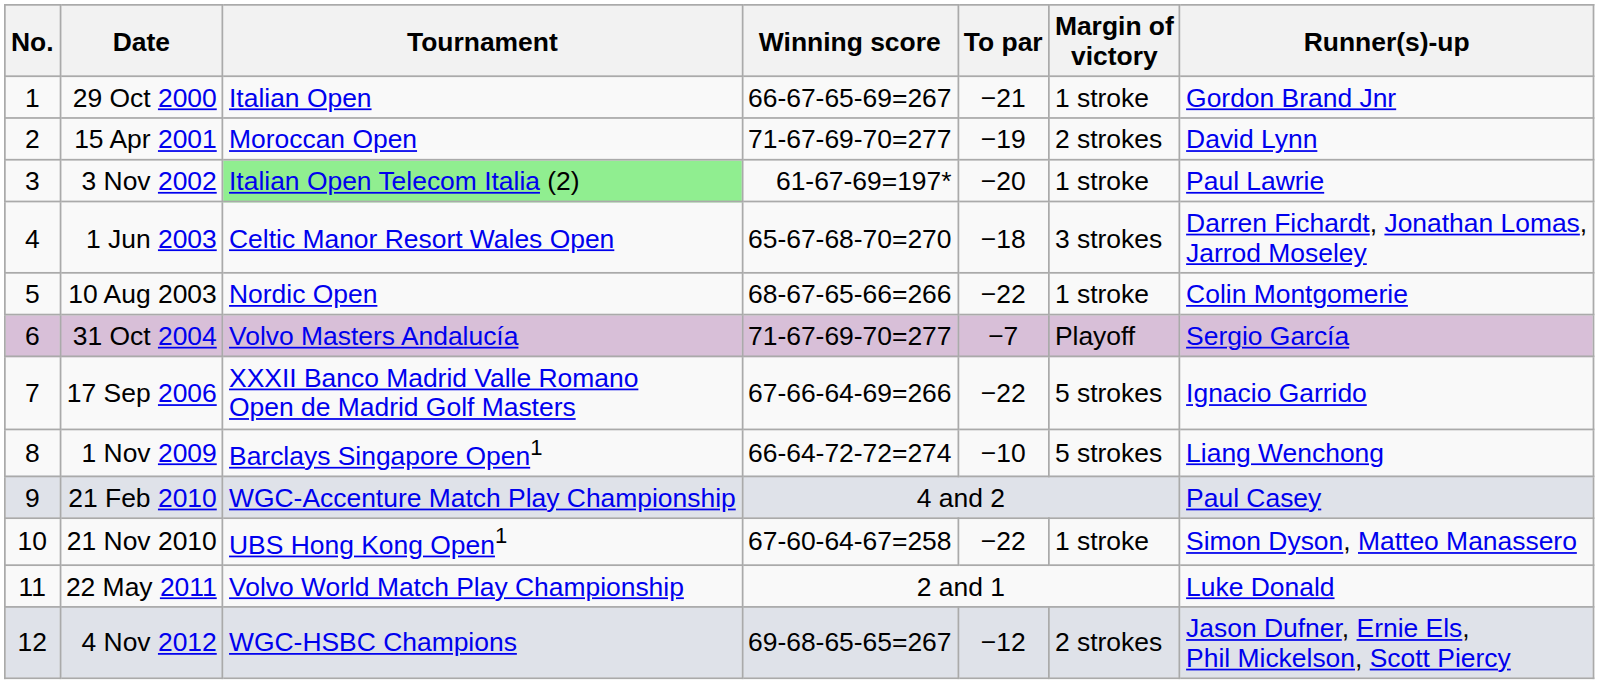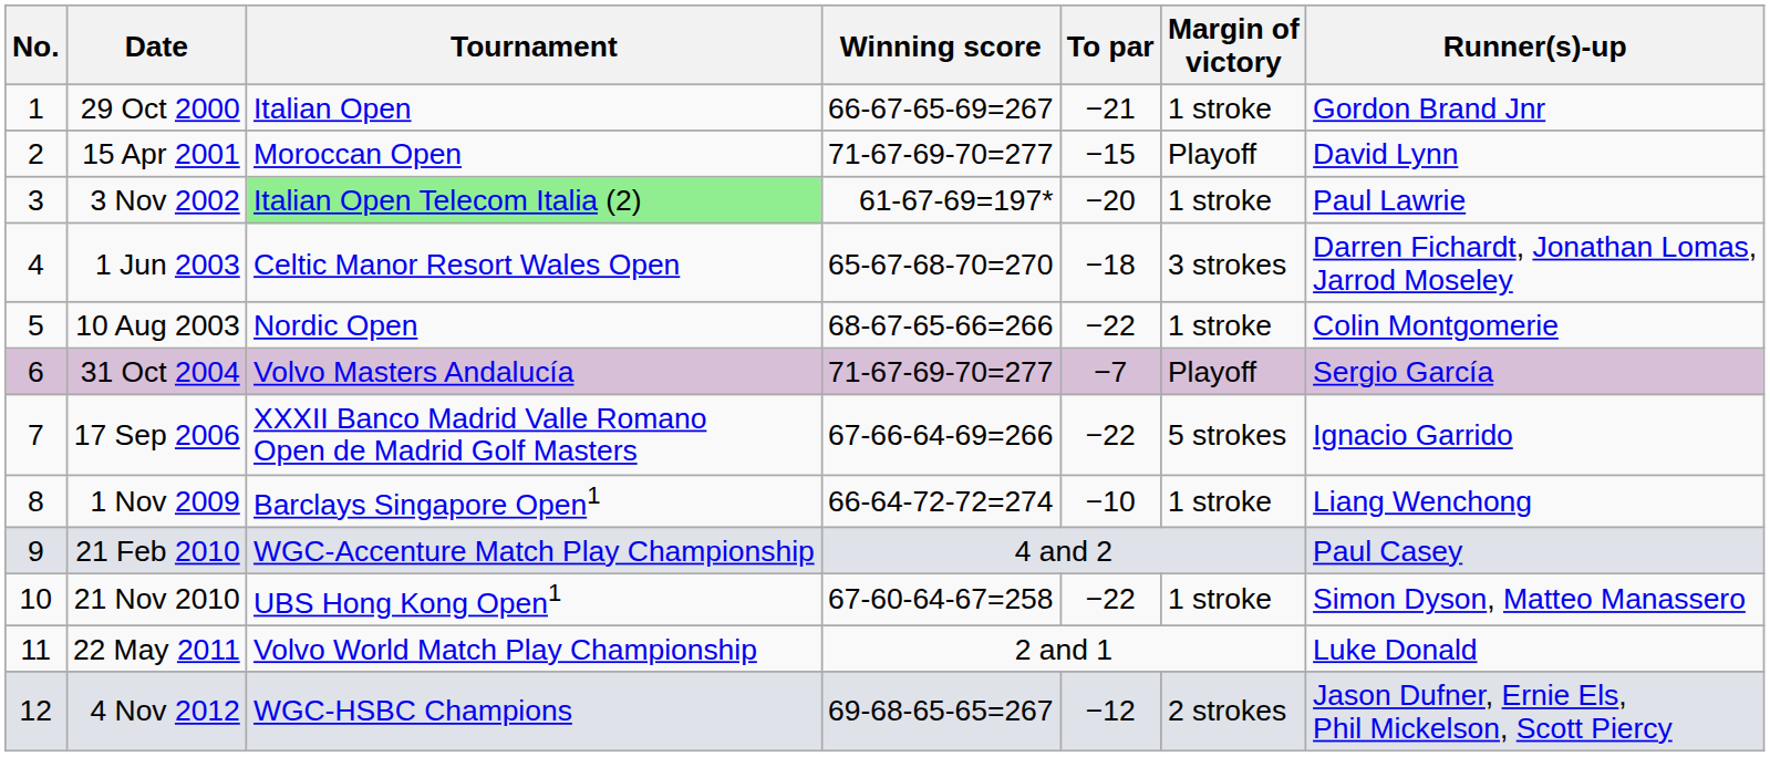 <table class="wikitable" style="font-size:95%;">
 <tr>
 <th>No.</th>
 <th>Date</th>
 <th>Tournament</th>
 <th>Winning score</th>
 <th>To par</th>
 <th>Margin of<br>victory</th>
 <th>Runner(s)-up</th>
 </tr>
 <tr>
 <td align=center>1</td>
 <td align=right>29 Oct <a href='#'>2000</a></td>
 <td><a href='#'>Italian Open</a></td>
 <td align=right>66-67-65-69=267</td>
 <td align=center>−21</td>
 <td>1 stroke</td>
 <td> <a href='#'>Gordon Brand Jnr</a></td>
 </tr>
 <tr>
 <td align=center>2</td>
 <td align=right>15 Apr <a href='#'>2001</a></td>
 <td><a href='#'>Moroccan Open</a></td>
 <td align=right>71-67-69-70=277</td>
-<td align=center>−19</td>
-<td>2 strokes</td>
+<td align=center>−15</td>
+<td>Playoff</td>
 <td> <a href='#'>David Lynn</a></td>
 </tr>
 <tr>
 <td align=center>3</td>
 <td align=right>3 Nov <a href='#'>2002</a></td>
 <td style="background: lightgreen;"><a href='#'>Italian Open Telecom Italia</a> (2)</td>
 <td align=right>61-67-69=197*</td>
 <td align=center>−20</td>
 <td>1 stroke</td>
 <td> <a href='#'>Paul Lawrie</a></td>
 </tr>
 <tr>
 <td align=center>4</td>
 <td align=right>1 Jun <a href='#'>2003</a></td>
 <td><a href='#'>Celtic Manor Resort Wales Open</a></td>
 <td align=right>65-67-68-70=270</td>
 <td align=center>−18</td>
 <td>3 strokes</td>
 <td> <a href='#'>Darren Fichardt</a>,  <a href='#'>Jonathan Lomas</a>,<br> <a href='#'>Jarrod Moseley</a></td>
 </tr>
 <tr>
 <td align=center>5</td>
 <td align=right>10 Aug 2003</td>
 <td><a href='#'>Nordic Open</a></td>
 <td align=right>68-67-65-66=266</td>
 <td align=center>−22</td>
 <td>1 stroke</td>
 <td> <a href='#'>Colin Montgomerie</a></td>
 </tr>
 <tr style="background:thistle">
 <td align=center>6</td>
 <td align=right>31 Oct <a href='#'>2004</a></td>
 <td><a href='#'>Volvo Masters Andalucía</a></td>
 <td align=right>71-67-69-70=277</td>
 <td align=center>−7</td>
 <td>Playoff</td>
 <td> <a href='#'>Sergio García</a></td>
 </tr>
 <tr>
 <td align=center>7</td>
 <td align=right>17 Sep <a href='#'>2006</a></td>
 <td><a href='#'>XXXII Banco Madrid Valle Romano<br>Open de Madrid Golf Masters</a></td>
 <td align=right>67-66-64-69=266</td>
 <td align=center>−22</td>
 <td>5 strokes</td>
 <td> <a href='#'>Ignacio Garrido</a></td>
 </tr>
 <tr>
 <td align=center>8</td>
 <td align=right>1 Nov <a href='#'>2009</a></td>
 <td><a href='#'>Barclays Singapore Open</a><sup>1</sup></td>
 <td align=right>66-64-72-72=274</td>
 <td align=center>−10</td>
-<td>5 strokes</td>
+<td>1 stroke</td>
 <td> <a href='#'>Liang Wenchong</a></td>
 </tr>
 <tr style="background:#dfe2e9;">
 <td align=center>9</td>
 <td align=right>21 Feb <a href='#'>2010</a></td>
 <td><a href='#'>WGC-Accenture Match Play Championship</a></td>
 <td colspan=3 align=center>4 and 2</td>
 <td> <a href='#'>Paul Casey</a></td>
 </tr>
 <tr>
 <td align=center>10</td>
 <td align=right>21 Nov 2010</td>
 <td><a href='#'>UBS Hong Kong Open</a><sup>1</sup></td>
 <td align=right>67-60-64-67=258</td>
 <td align=center>−22</td>
 <td>1 stroke</td>
 <td> <a href='#'>Simon Dyson</a>,  <a href='#'>Matteo Manassero</a></td>
 </tr>
 <tr>
 <td align=center>11</td>
 <td align=right>22 May <a href='#'>2011</a></td>
 <td><a href='#'>Volvo World Match Play Championship</a></td>
 <td colspan=3 align=center>2 and 1</td>
 <td> <a href='#'>Luke Donald</a></td>
 </tr>
 <tr style="background:#dfe2e9;">
 <td align=center>12</td>
 <td align=right>4 Nov <a href='#'>2012</a></td>
 <td><a href='#'>WGC-HSBC Champions</a></td>
 <td align=right>69-68-65-65=267</td>
 <td align=center>−12</td>
 <td>2 strokes</td>
 <td> <a href='#'>Jason Dufner</a>,  <a href='#'>Ernie Els</a>,<br> <a href='#'>Phil Mickelson</a>,  <a href='#'>Scott Piercy</a></td>
 </tr>
 </table>
